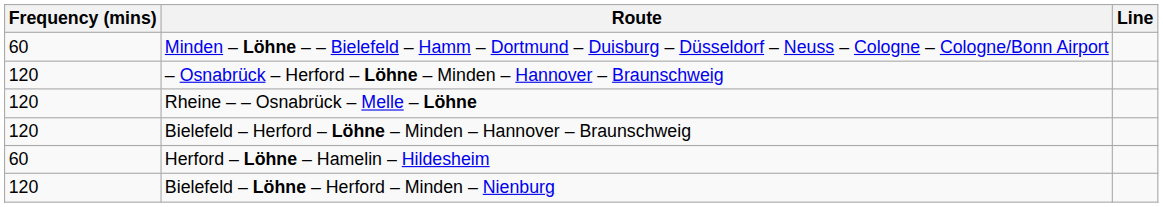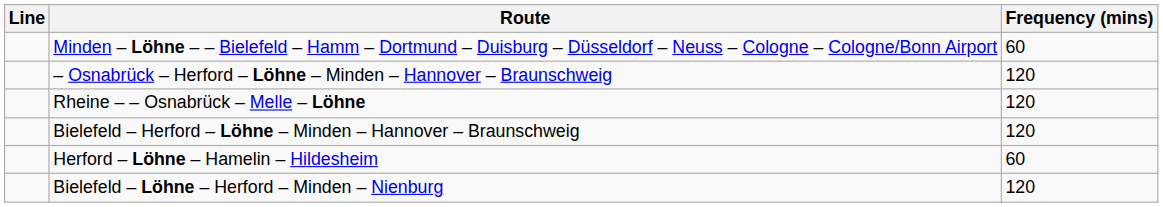 <table class="wikitable">
 <tr>
+<th>Line</th>
+<th>Route</th>
 <th>Frequency (mins)</th>
-<th>Route</th>
-<th>Line</th>
 </tr>
 <tr>
+<td></td>
+<td><a href='#'>Minden</a> – <strong>Löhne</strong> –  – <a href='#'>Bielefeld</a> – <a href='#'>Hamm</a> – <a href='#'>Dortmund</a> – <a href='#'>Duisburg</a> – <a href='#'>Düsseldorf</a> – <a href='#'>Neuss</a> – <a href='#'>Cologne</a> – <a href='#'>Cologne/Bonn Airport</a></td>
 <td>60</td>
-<td><a href='#'>Minden</a> – <strong>Löhne</strong> –  – <a href='#'>Bielefeld</a> – <a href='#'>Hamm</a> – <a href='#'>Dortmund</a> – <a href='#'>Duisburg</a> – <a href='#'>Düsseldorf</a> – <a href='#'>Neuss</a> – <a href='#'>Cologne</a> – <a href='#'>Cologne/Bonn Airport</a></td>
-<td></td>
 </tr>
 <tr>
+<td></td>
+<td> – <a href='#'>Osnabrück</a> – Herford – <strong>Löhne</strong> – Minden – <a href='#'>Hannover</a> – <a href='#'>Braunschweig</a></td>
 <td>120</td>
-<td> – <a href='#'>Osnabrück</a> – Herford – <strong>Löhne</strong> – Minden – <a href='#'>Hannover</a> – <a href='#'>Braunschweig</a></td>
-<td></td>
 </tr>
 <tr>
+<td></td>
+<td>Rheine –  – Osnabrück – <a href='#'>Melle</a> – <strong>Löhne</strong></td>
 <td>120</td>
-<td>Rheine –  – Osnabrück – <a href='#'>Melle</a> – <strong>Löhne</strong></td>
-<td></td>
 </tr>
 <tr>
+<td></td>
+<td>Bielefeld – Herford – <strong>Löhne</strong> – Minden – Hannover – Braunschweig</td>
 <td>120</td>
-<td>Bielefeld – Herford – <strong>Löhne</strong> – Minden – Hannover – Braunschweig</td>
-<td></td>
 </tr>
 <tr>
+<td></td>
+<td>Herford – <strong>Löhne</strong> – Hamelin – <a href='#'>Hildesheim</a></td>
 <td>60</td>
-<td>Herford – <strong>Löhne</strong> – Hamelin – <a href='#'>Hildesheim</a></td>
-<td></td>
 </tr>
 <tr>
+<td></td>
+<td>Bielefeld – <strong>Löhne</strong> – Herford – Minden – <a href='#'>Nienburg</a></td>
 <td>120</td>
-<td>Bielefeld – <strong>Löhne</strong> – Herford – Minden – <a href='#'>Nienburg</a></td>
-<td></td>
 </tr>
 </table>
